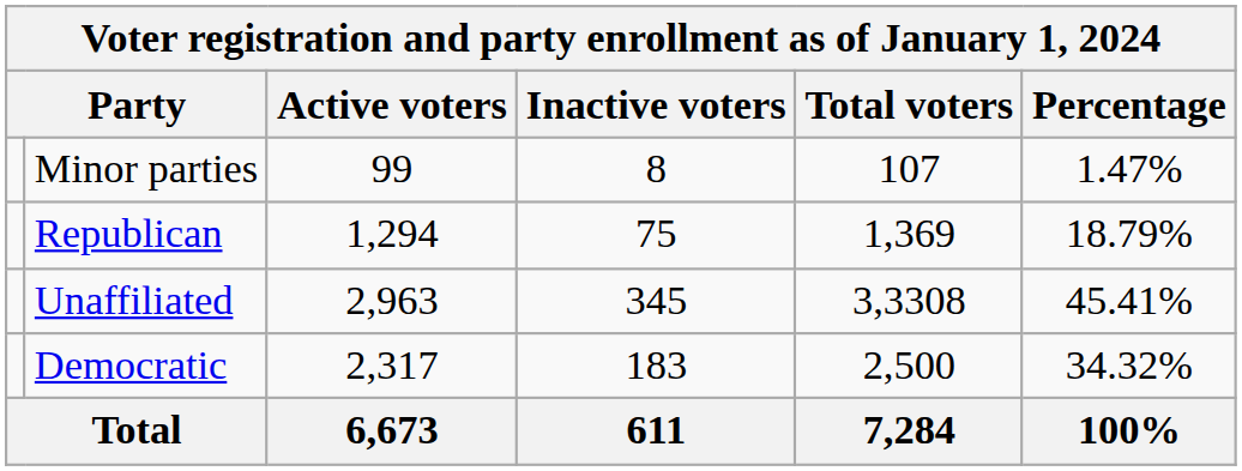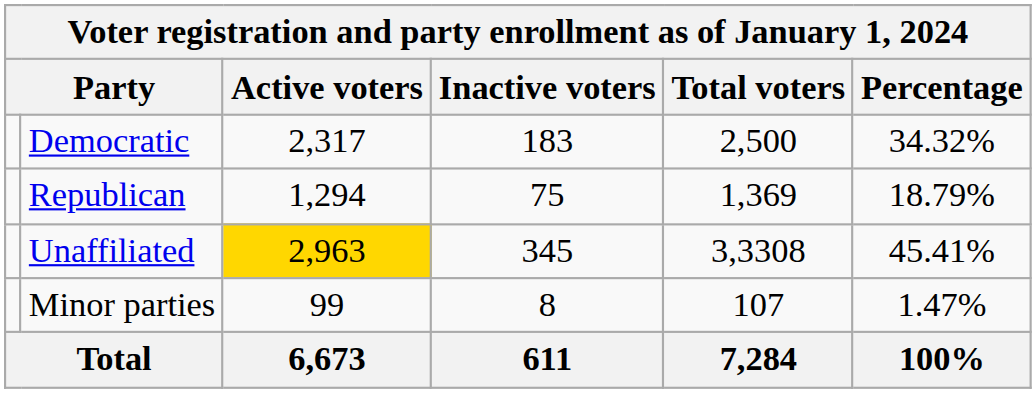 <table class=wikitable>
 <tr>
 <th colspan = 6>Voter registration and party enrollment as of January 1, 2024</th>
 </tr>
 <tr>
 <th colspan = 2>Party</th>
 <th>Active voters</th>
 <th>Inactive voters</th>
 <th>Total voters</th>
 <th>Percentage</th>
 </tr>
 <tr>
 <td></td>
-<td>Minor parties</td>
-<td style="text-align:center;">99</td>
-<td style="text-align:center;">8</td>
-<td style="text-align:center;">107</td>
-<td style="text-align:center;">1.47%</td>
+<td><a href='#'>Democratic</a></td>
+<td style="text-align:center;">2,317</td>
+<td style="text-align:center;">183</td>
+<td style="text-align:center;">2,500</td>
+<td style="text-align:center;">34.32%</td>
 </tr>
 <tr>
 <td></td>
 <td><a href='#'>Republican</a></td>
 <td style="text-align:center;">1,294</td>
 <td style="text-align:center;">75</td>
 <td style="text-align:center;">1,369</td>
 <td style="text-align:center;">18.79%</td>
 </tr>
 <tr>
 <td></td>
 <td><a href='#'>Unaffiliated</a></td>
-<td style="text-align:center;">2,963</td>
+<td style="background: gold; text-align:center;">2,963</td>
 <td style="text-align:center;">345</td>
 <td style="text-align:center;">3,3308</td>
 <td style="text-align:center;">45.41%</td>
 </tr>
 <tr>
 <td></td>
-<td><a href='#'>Democratic</a></td>
-<td style="text-align:center;">2,317</td>
-<td style="text-align:center;">183</td>
-<td style="text-align:center;">2,500</td>
-<td style="text-align:center;">34.32%</td>
+<td>Minor parties</td>
+<td style="text-align:center;">99</td>
+<td style="text-align:center;">8</td>
+<td style="text-align:center;">107</td>
+<td style="text-align:center;">1.47%</td>
 </tr>
 <tr>
 <th colspan = 2>Total</th>
 <th style="text-align:center;">6,673</th>
 <th style="text-align:center;">611</th>
 <th style="text-align:center;">7,284</th>
 <th style="text-align:center;">100%</th>
 </tr>
 </table>
